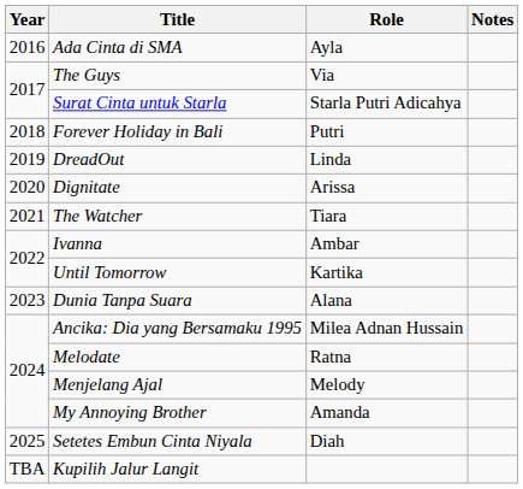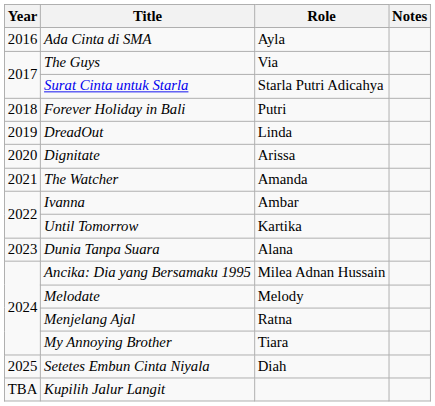 <table class="wikitable">
 <tr>
 <th>Year</th>
 <th>Title</th>
 <th>Role</th>
 <th>Notes</th>
 </tr>
 <tr>
 <td>2016</td>
 <td><em>Ada Cinta di SMA</em></td>
 <td>Ayla</td>
 <td></td>
 </tr>
 <tr>
 <td rowspan="2">2017</td>
 <td><em>The Guys</em></td>
 <td>Via</td>
 <td></td>
 </tr>
 <tr>
 <td><em><a href='#'>Surat Cinta untuk Starla</a></em></td>
 <td>Starla Putri Adicahya</td>
 <td></td>
 </tr>
 <tr>
 <td>2018</td>
 <td><em>Forever Holiday in Bali</em></td>
 <td>Putri</td>
 <td></td>
 </tr>
 <tr>
 <td>2019</td>
 <td><em>DreadOut</em></td>
 <td>Linda</td>
 <td></td>
 </tr>
 <tr>
 <td>2020</td>
 <td><em>Dignitate</em></td>
 <td>Arissa</td>
 <td></td>
 </tr>
 <tr>
 <td>2021</td>
 <td><em>The Watcher</em></td>
-<td>Tiara</td>
+<td>Amanda</td>
 <td></td>
 </tr>
 <tr>
 <td rowspan="2">2022</td>
 <td><em>Ivanna</em></td>
 <td>Ambar</td>
 <td></td>
 </tr>
 <tr>
 <td><em>Until Tomorrow</em></td>
 <td>Kartika</td>
 <td></td>
 </tr>
 <tr>
 <td>2023</td>
 <td><em>Dunia Tanpa Suara</em></td>
 <td>Alana</td>
 <td></td>
 </tr>
 <tr>
 <td rowspan="4">2024</td>
 <td><em>Ancika: Dia yang Bersamaku 1995</em></td>
 <td>Milea Adnan Hussain</td>
 <td></td>
 </tr>
 <tr>
 <td><em>Melodate</em></td>
+<td>Melody</td>
+<td></td>
+</tr>
+<tr>
+<td><em>Menjelang Ajal</em></td>
 <td>Ratna</td>
 <td></td>
 </tr>
 <tr>
-<td><em>Menjelang Ajal</em></td>
-<td>Melody</td>
-<td></td>
-</tr>
-<tr>
 <td><em>My Annoying Brother</em></td>
-<td>Amanda</td>
+<td>Tiara</td>
 <td></td>
 </tr>
 <tr>
 <td>2025</td>
 <td><em>Setetes Embun Cinta Niyala</em></td>
 <td>Diah</td>
 <td></td>
 </tr>
 <tr>
 <td>TBA</td>
 <td><em>Kupilih Jalur Langit</em></td>
 <td></td>
 <td></td>
 </tr>
 </table>
